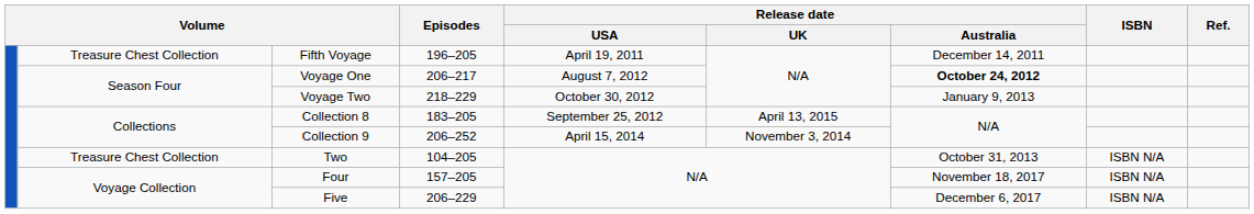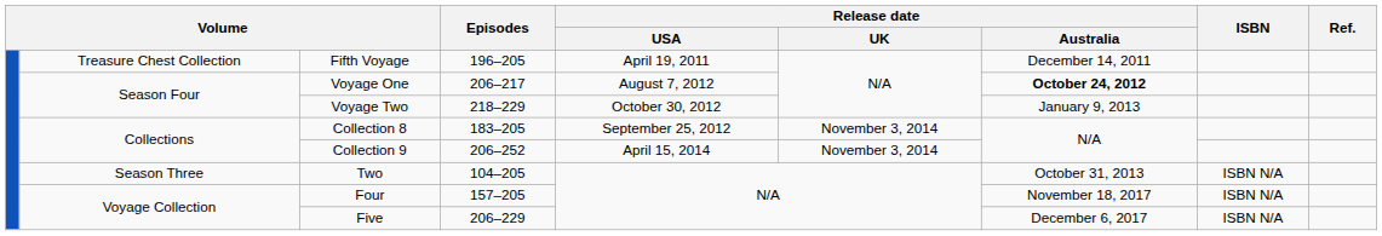 <table class="wikitable" style="text-align: center; width: 98%;">
 <tr>
 <th colspan="3" rowspan="2">Volume</th>
 <th rowspan="2">Episodes</th>
 <th colspan="3">Release date</th>
 <th rowspan="2">ISBN</th>
 <th rowspan="2" width="5%">Ref.</th>
 </tr>
 <tr>
 <th>USA</th>
 <th>UK</th>
 <th>Australia</th>
 </tr>
 <tr>
 <td rowspan="34" style="background: #0F52BA;" width="1%"></td>
 <td>Treasure Chest Collection</td>
 <td>Fifth Voyage</td>
 <td>196–205</td>
 <td>April 19, 2011</td>
 <td rowspan="3">N/A</td>
 <td>December 14, 2011</td>
 <td></td>
 <td></td>
 </tr>
 <tr>
 <td rowspan="2">Season Four</td>
 <td>Voyage One</td>
 <td>206–217</td>
 <td>August 7, 2012</td>
 <td><strong>October 24, 2012</strong></td>
 <td></td>
 <td></td>
 </tr>
 <tr>
 <td>Voyage Two</td>
 <td>218–229</td>
 <td>October 30, 2012</td>
 <td>January 9, 2013</td>
 <td></td>
 <td></td>
 </tr>
 <tr>
 <td rowspan="2">Collections</td>
 <td>Collection 8</td>
 <td>183–205</td>
 <td>September 25, 2012</td>
-<td>April 13, 2015</td>
+<td>November 3, 2014</td>
 <td rowspan="2">N/A</td>
 <td></td>
 <td></td>
 </tr>
 <tr>
 <td>Collection 9</td>
 <td>206–252</td>
 <td>April 15, 2014</td>
 <td>November 3, 2014</td>
 <td></td>
 <td></td>
 </tr>
 <tr>
-<td>Treasure Chest Collection</td>
+<td rowspan="1">Season Three</td>
 <td>Two</td>
 <td>104–205</td>
 <td colspan="2" rowspan="3">N/A</td>
 <td>October 31, 2013</td>
 <td>ISBN N/A</td>
 <td></td>
 </tr>
 <tr>
 <td rowspan="2">Voyage Collection</td>
 <td>Four</td>
 <td>157–205</td>
 <td>November 18, 2017</td>
 <td>ISBN N/A</td>
 <td></td>
 </tr>
 <tr>
 <td>Five</td>
 <td>206–229</td>
 <td>December 6, 2017</td>
 <td>ISBN N/A</td>
 <td></td>
 </tr>
 </table>
